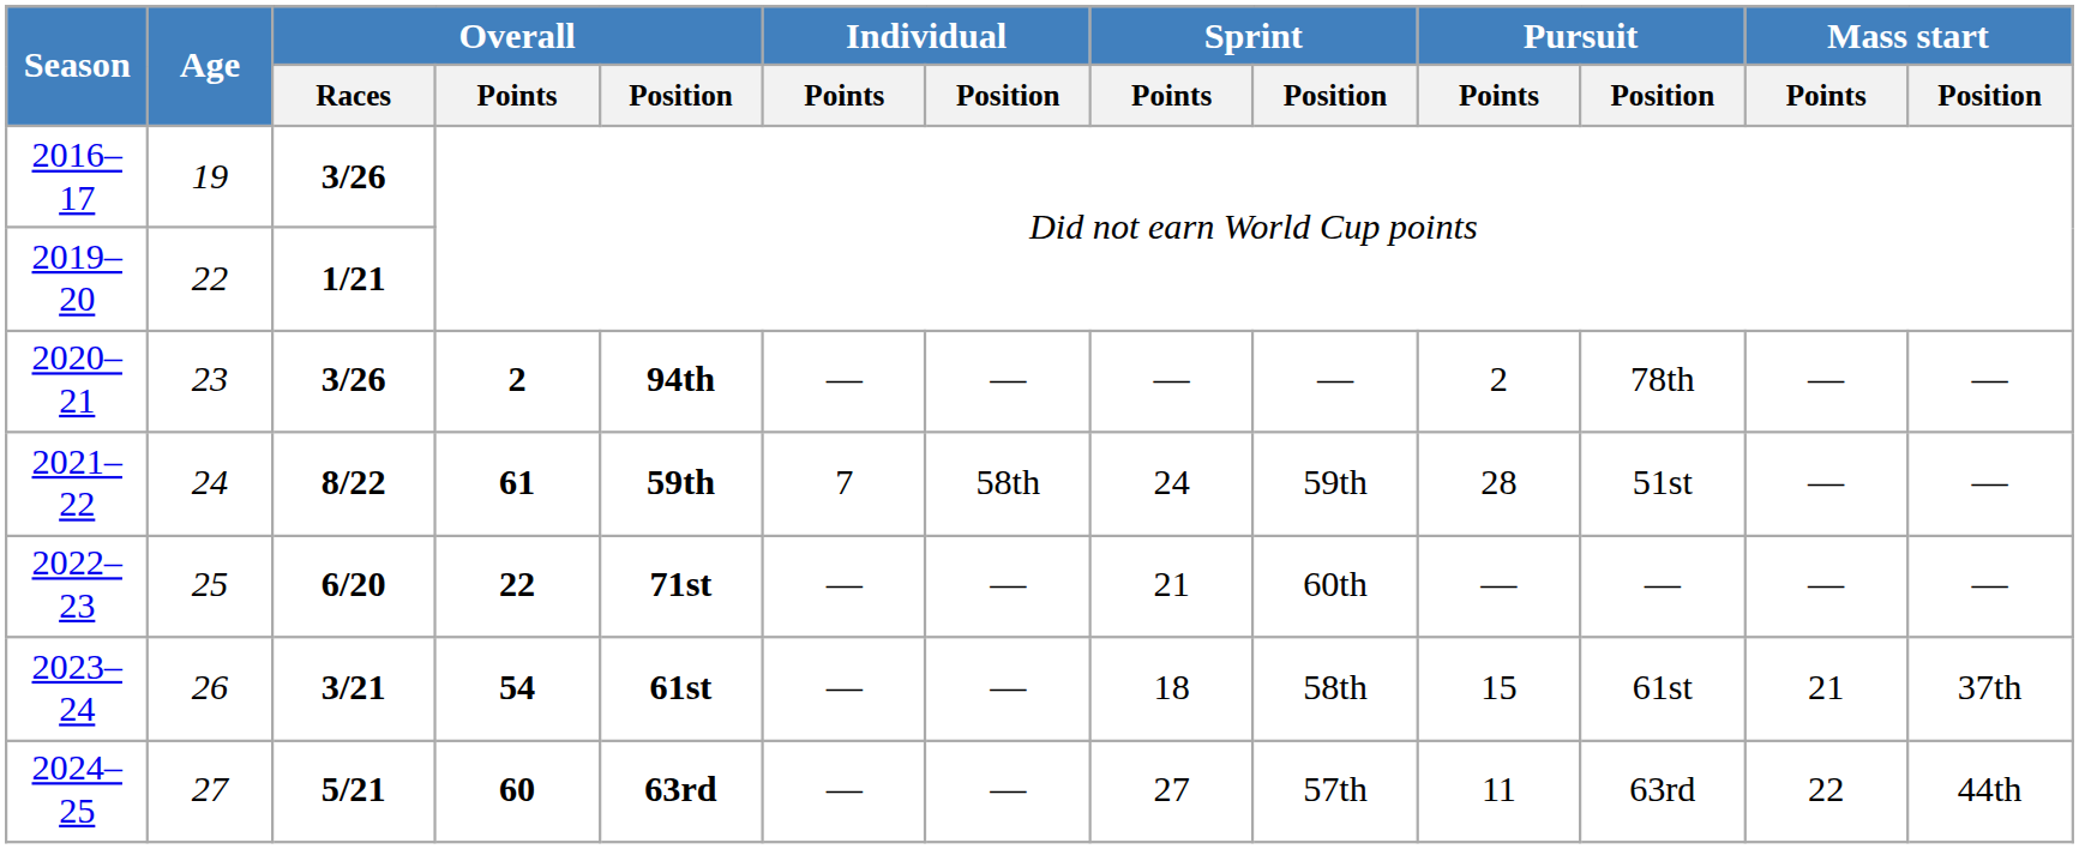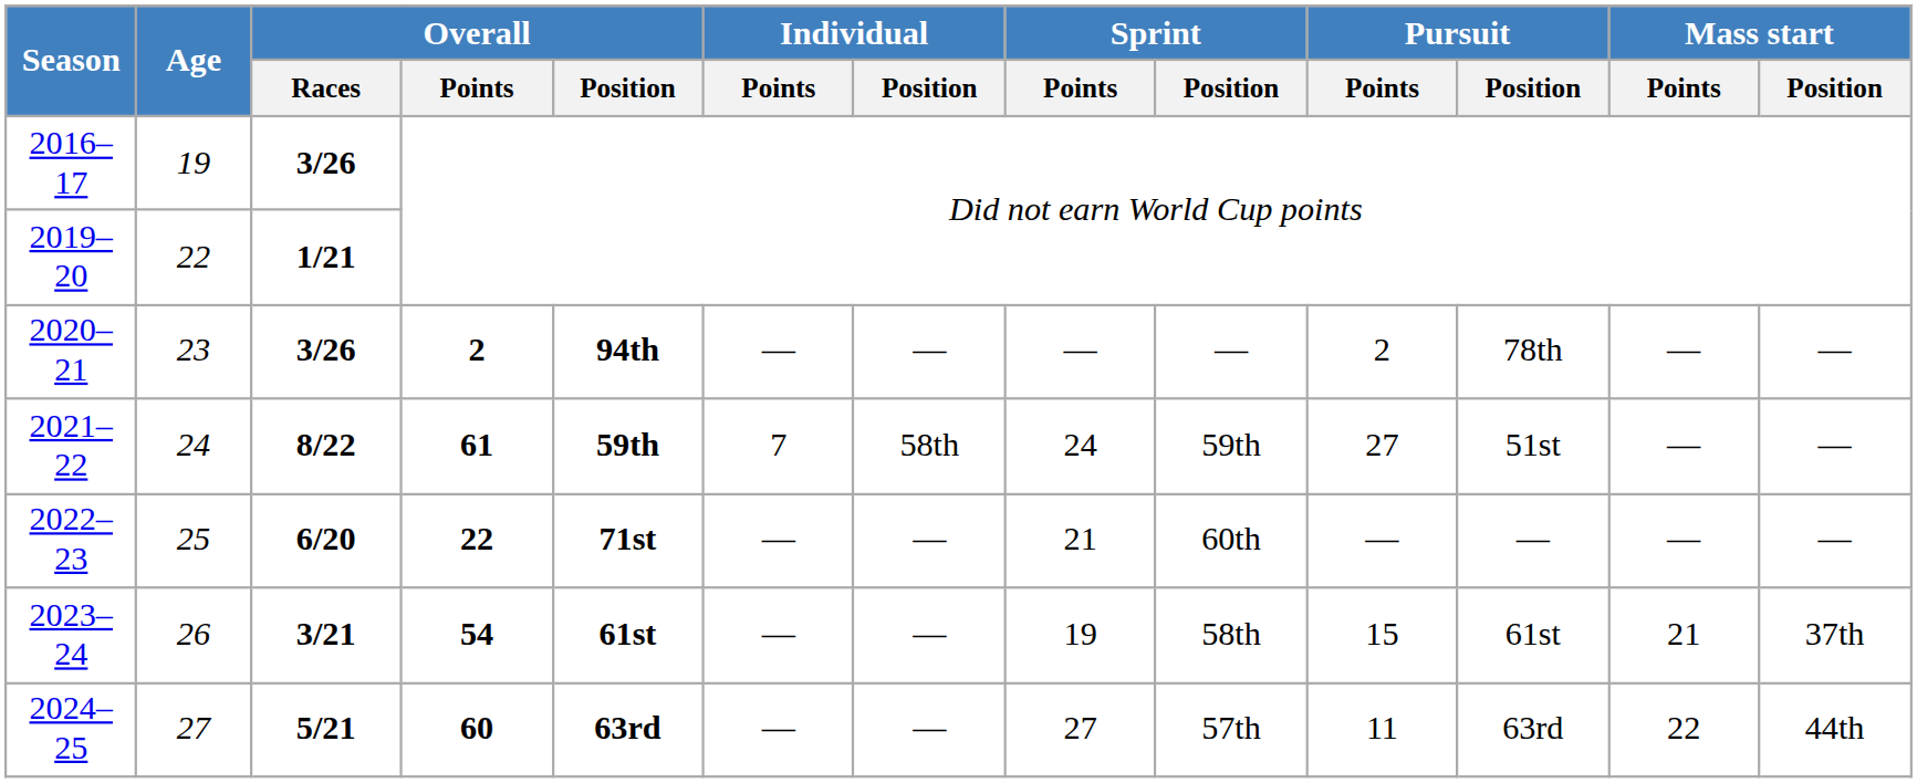 <table class="wikitable" style="font-size:85%; text-align:center; border:grey solid 1px; border-collapse:collapse; background:#ffffff;">
 <tr class="hintergrundfarbe5">
 </tr>
 <tr style="background:#efefef;">
 <th style="background-color:#4180be; color:white; width:40px;" rowspan="2"> Season </th>
 <th style="background-color:#4180be; color:white; width:40px;" rowspan="2">Age</th>
 <th colspan="3" style="background-color:#4180be; color:white; width:115px;">Overall</th>
 <th colspan="2" style="background-color:#4180be; color:white; width:115px;">Individual</th>
 <th colspan="2" style="background-color:#4180be; color:white; width:115px;">Sprint</th>
 <th colspan="2" style="background-color:#4180be; color:white; width:115px;">Pursuit</th>
 <th colspan="2" style="background-color:#4180be; color:white; width:115px;">Mass start</th>
 </tr>
 <tr class="hintergrundfarbe5">
 <th style="width:55px;"><small>Races</small></th>
 <th style="width:55px;"><small>Points</small></th>
 <th style="width:55px;"><small>Position</small></th>
 <th style="width:55px;"><small>Points</small></th>
 <th style="width:55px;"><small>Position</small></th>
 <th style="width:55px;"><small>Points</small></th>
 <th style="width:55px;"><small>Position</small></th>
 <th style="width:55px;"><small>Points</small></th>
 <th style="width:55px;"><small>Position</small></th>
 <th style="width:55px;"><small>Points</small></th>
 <th style="width:55px;"><small>Position</small></th>
 </tr>
 <tr>
 <td><a href='#'>2016–17</a></td>
 <td><em>19</em></td>
 <td><strong>3/26</strong></td>
 <td colspan=10 rowspan=2 align=center><em>Did not earn World Cup points</em></td>
 </tr>
 <tr>
 <td><a href='#'>2019–20</a></td>
 <td><em>22</em></td>
 <td><strong>1/21</strong></td>
 </tr>
 <tr>
 <td><a href='#'>2020–21</a></td>
 <td><em>23</em></td>
 <td><strong>3/26</strong></td>
 <td><strong>2</strong></td>
 <td><strong>94th</strong></td>
 <td>—</td>
 <td>—</td>
 <td>—</td>
 <td>—</td>
 <td>2</td>
 <td>78th</td>
 <td>—</td>
 <td>—</td>
 </tr>
 <tr>
 <td><a href='#'>2021–22</a></td>
 <td><em>24</em></td>
 <td><strong>8/22</strong></td>
 <td><strong>61</strong></td>
 <td><strong>59th</strong></td>
 <td>7</td>
 <td>58th</td>
 <td>24</td>
 <td>59th</td>
-<td>28</td>
+<td>27</td>
 <td>51st</td>
 <td>—</td>
 <td>—</td>
 </tr>
 <tr>
 <td><a href='#'>2022–23</a></td>
 <td><em>25</em></td>
 <td><strong>6/20</strong></td>
 <td><strong>22</strong></td>
 <td><strong>71st</strong></td>
 <td>—</td>
 <td>—</td>
 <td>21</td>
 <td>60th</td>
 <td>—</td>
 <td>—</td>
 <td>—</td>
 <td>—</td>
 </tr>
 <tr>
 <td><a href='#'>2023–24</a></td>
 <td><em>26</em></td>
 <td><strong>3/21</strong></td>
 <td><strong>54</strong></td>
 <td><strong>61st</strong></td>
 <td>—</td>
 <td>—</td>
-<td>18</td>
+<td>19</td>
 <td>58th</td>
 <td>15</td>
 <td>61st</td>
 <td>21</td>
 <td>37th</td>
 </tr>
 <tr>
 <td><a href='#'>2024–25</a></td>
 <td><em>27</em></td>
 <td><strong>5/21</strong></td>
 <td><strong>60</strong></td>
 <td><strong>63rd</strong></td>
 <td>—</td>
 <td>—</td>
 <td>27</td>
 <td>57th</td>
 <td>11</td>
 <td>63rd</td>
 <td>22</td>
 <td>44th</td>
 </tr>
 </table>
